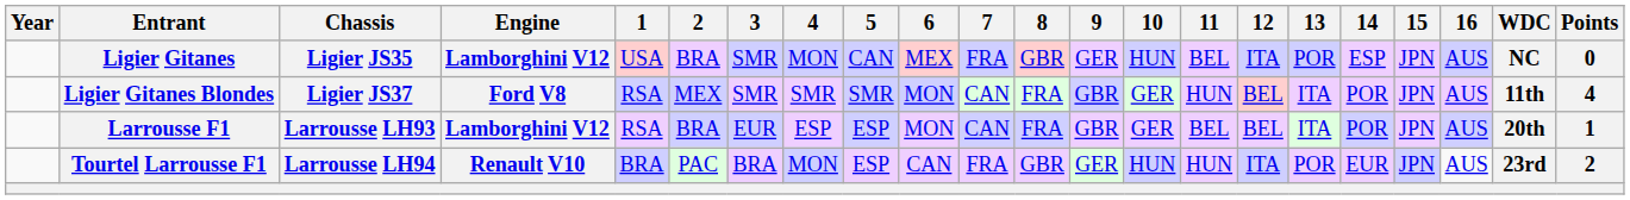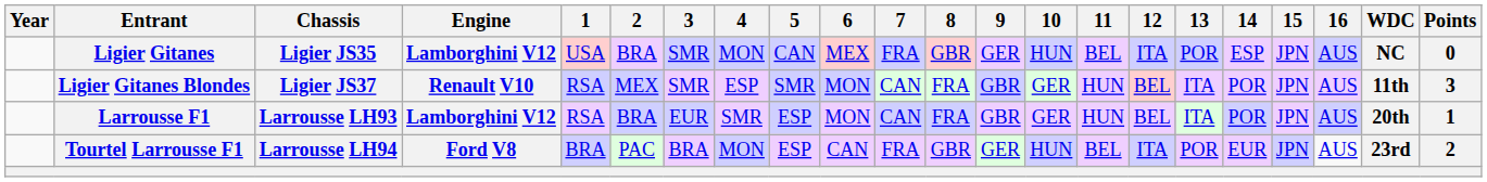 <table class="wikitable" style="text-align:center; font-size:85%">
 <tr>
 <th>Year</th>
 <th>Entrant</th>
 <th>Chassis</th>
 <th>Engine</th>
 <th>1</th>
 <th>2</th>
 <th>3</th>
 <th>4</th>
 <th>5</th>
 <th>6</th>
 <th>7</th>
 <th>8</th>
 <th>9</th>
 <th>10</th>
 <th>11</th>
 <th>12</th>
 <th>13</th>
 <th>14</th>
 <th>15</th>
 <th>16</th>
 <th>WDC</th>
 <th>Points</th>
 </tr>
 <tr>
 <td></td>
 <th nowrap><a href='#'>Ligier</a> <a href='#'>Gitanes</a></th>
 <th nowrap><a href='#'>Ligier</a> <a href='#'>JS35</a></th>
 <th nowrap><a href='#'>Lamborghini</a> <a href='#'>V12</a></th>
 <td style="background:#FFCFCF;"><a href='#'>USA</a><br></td>
 <td style="background:#EFCFFF;"><a href='#'>BRA</a><br></td>
 <td style="background:#CFCFFF;"><a href='#'>SMR</a><br></td>
 <td style="background:#CFCFFF;"><a href='#'>MON</a><br></td>
 <td style="background:#CFCFFF;"><a href='#'>CAN</a><br></td>
 <td style="background:#FFCFCF;"><a href='#'>MEX</a><br></td>
 <td style="background:#CFCFFF;"><a href='#'>FRA</a><br></td>
 <td style="background:#FFCFCF;"><a href='#'>GBR</a><br></td>
 <td style="background:#EFCFFF;"><a href='#'>GER</a><br></td>
 <td style="background:#CFCFFF;"><a href='#'>HUN</a><br></td>
 <td style="background:#EFCFFF;"><a href='#'>BEL</a><br></td>
 <td style="background:#CFCFFF;"><a href='#'>ITA</a><br></td>
 <td style="background:#CFCFFF;"><a href='#'>POR</a><br></td>
 <td style="background:#EFCFFF;"><a href='#'>ESP</a><br></td>
 <td style="background:#EFCFFF;"><a href='#'>JPN</a><br></td>
 <td style="background:#CFCFFF;"><a href='#'>AUS</a><br></td>
 <th>NC</th>
 <th>0</th>
 </tr>
 <tr>
 <td></td>
 <th nowrap><a href='#'>Ligier</a> <a href='#'>Gitanes Blondes</a></th>
 <th nowrap><a href='#'>Ligier</a> <a href='#'>JS37</a></th>
-<th nowrap><a href='#'>Ford</a> <a href='#'>V8</a></th>
+<th nowrap><a href='#'>Renault</a> <a href='#'>V10</a></th>
 <td style="background:#CFCFFF;"><a href='#'>RSA</a><br></td>
 <td style="background:#CFCFFF;"><a href='#'>MEX</a><br></td>
 <td style="background:#EFCFFF;"><a href='#'>SMR</a><br></td>
-<td style="background:#EFCFFF;"><a href='#'>SMR</a><br></td>
+<td style="background:#EFCFFF;"><a href='#'>ESP</a><br></td>
 <td style="background:#CFCFFF;"><a href='#'>SMR</a><br></td>
 <td style="background:#CFCFFF;"><a href='#'>MON</a><br></td>
 <td style="background:#DFFFDF;"><a href='#'>CAN</a><br></td>
 <td style="background:#DFFFDF;"><a href='#'>FRA</a><br></td>
 <td style="background:#CFCFFF;"><a href='#'>GBR</a><br></td>
 <td style="background:#DFFFDF;"><a href='#'>GER</a><br></td>
 <td style="background:#EFCFFF;"><a href='#'>HUN</a><br></td>
 <td style="background:#FFCFCF;"><a href='#'>BEL</a><br></td>
 <td style="background:#EFCFFF;"><a href='#'>ITA</a><br></td>
 <td style="background:#EFCFFF;"><a href='#'>POR</a><br></td>
 <td style="background:#EFCFFF;"><a href='#'>JPN</a><br></td>
 <td style="background:#EFCFFF;"><a href='#'>AUS</a><br></td>
 <th>11th</th>
-<th>4</th>
+<th>3</th>
 </tr>
 <tr>
 <td></td>
 <th nowrap><a href='#'>Larrousse F1</a></th>
 <th nowrap><a href='#'>Larrousse</a> <a href='#'>LH93</a></th>
 <th nowrap><a href='#'>Lamborghini</a> <a href='#'>V12</a></th>
 <td style="background:#EFCFFF;"><a href='#'>RSA</a><br></td>
 <td style="background:#CFCFFF;"><a href='#'>BRA</a><br></td>
 <td style="background:#CFCFFF;"><a href='#'>EUR</a><br></td>
-<td style="background:#EFCFFF;"><a href='#'>ESP</a><br></td>
+<td style="background:#EFCFFF;"><a href='#'>SMR</a><br></td>
 <td style="background:#CFCFFF;"><a href='#'>ESP</a><br></td>
 <td style="background:#EFCFFF;"><a href='#'>MON</a><br></td>
 <td style="background:#CFCFFF;"><a href='#'>CAN</a><br></td>
 <td style="background:#CFCFFF;"><a href='#'>FRA</a><br></td>
 <td style="background:#EFCFFF;"><a href='#'>GBR</a><br></td>
 <td style="background:#EFCFFF;"><a href='#'>GER</a><br></td>
-<td style="background:#EFCFFF;"><a href='#'>BEL</a><br></td>
+<td style="background:#EFCFFF;"><a href='#'>HUN</a><br></td>
 <td style="background:#EFCFFF;"><a href='#'>BEL</a><br></td>
 <td style="background:#DFFFDF;"><a href='#'>ITA</a><br></td>
 <td style="background:#CFCFFF;"><a href='#'>POR</a><br></td>
 <td style="background:#EFCFFF;"><a href='#'>JPN</a><br></td>
 <td style="background:#CFCFFF;"><a href='#'>AUS</a><br></td>
 <th>20th</th>
 <th>1</th>
 </tr>
 <tr>
 <td></td>
 <th nowrap><a href='#'>Tourtel</a> <a href='#'>Larrousse F1</a></th>
 <th nowrap><a href='#'>Larrousse</a> <a href='#'>LH94</a></th>
-<th nowrap><a href='#'>Renault</a> <a href='#'>V10</a></th>
+<th nowrap><a href='#'>Ford</a> <a href='#'>V8</a></th>
 <td style="background:#CFCFFF;"><a href='#'>BRA</a><br></td>
 <td style="background:#DFFFDF;"><a href='#'>PAC</a><br></td>
 <td style="background:#EFCFFF;"><a href='#'>BRA</a><br></td>
 <td style="background:#CFCFFF;"><a href='#'>MON</a><br></td>
 <td style="background:#EFCFFF;"><a href='#'>ESP</a><br></td>
 <td style="background:#EFCFFF;"><a href='#'>CAN</a><br></td>
 <td style="background:#EFCFFF;"><a href='#'>FRA</a><br></td>
 <td style="background:#EFCFFF;"><a href='#'>GBR</a><br></td>
 <td style="background:#DFFFDF;"><a href='#'>GER</a><br></td>
 <td style="background:#CFCFFF;"><a href='#'>HUN</a><br></td>
-<td style="background:#EFCFFF;"><a href='#'>HUN</a><br></td>
+<td style="background:#EFCFFF;"><a href='#'>BEL</a><br></td>
 <td style="background:#CFCFFF;"><a href='#'>ITA</a><br></td>
 <td style="background:#EFCFFF;"><a href='#'>POR</a><br></td>
 <td style="background:#EFCFFF;"><a href='#'>EUR</a><br></td>
 <td style="background:#CFCFFF;"><a href='#'>JPN</a><br></td>
 <td><a href='#'>AUS</a></td>
 <th>23rd</th>
 <th>2</th>
 </tr>
 <tr>
 <th colspan="22"></th>
 </tr>
 </table>
